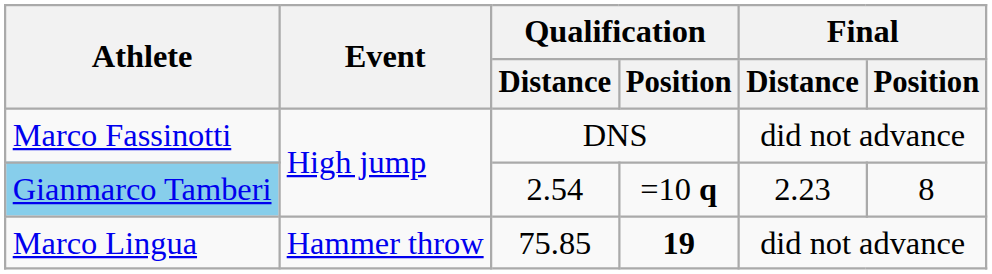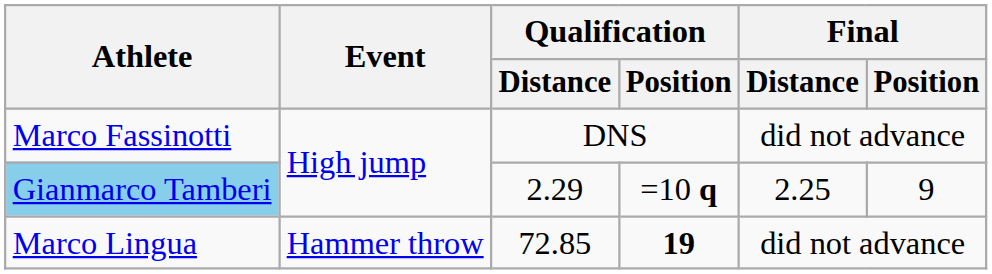 <table class=wikitable style="font-size:90%">
 <tr>
 <th rowspan="2">Athlete</th>
 <th rowspan="2">Event</th>
 <th colspan="2">Qualification</th>
 <th colspan="2">Final</th>
 </tr>
 <tr style="font-size:95%">
 <th>Distance</th>
 <th>Position</th>
 <th>Distance</th>
 <th>Position</th>
 </tr>
 <tr style=text-align:center>
 <td style=text-align:left><a href='#'>Marco Fassinotti</a></td>
 <td style=text-align:left rowspan=2><a href='#'>High jump</a></td>
 <td colspan="2">DNS</td>
 <td colspan="2">did not advance</td>
 </tr>
 <tr style=text-align:center>
 <td style=text-align:left bgcolor=SkyBlue><a href='#'>Gianmarco Tamberi</a></td>
-<td>2.54</td>
+<td>2.29</td>
 <td>=10 <strong>q</strong></td>
-<td>2.23</td>
-<td>8</td>
+<td>2.25</td>
+<td>9</td>
 </tr>
 <tr style=text-align:center>
 <td style=text-align:left><a href='#'>Marco Lingua</a></td>
 <td style=text-align:left><a href='#'>Hammer throw</a></td>
-<td>75.85</td>
+<td>72.85</td>
 <td><strong>19</strong></td>
 <td colspan="2">did not advance</td>
 </tr>
 </table>
